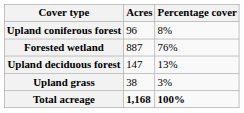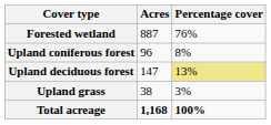 <table class="wikitable" style="margin-left: auto; margin-right: auto; border: none;">
 <tr>
 <th>Cover type</th>
 <th>Acres</th>
 <th>Percentage cover</th>
 </tr>
 <tr>
+<th>Forested wetland</th>
+<td>887</td>
+<td>76%</td>
+</tr>
+<tr>
 <th>Upland coniferous forest</th>
 <td>96</td>
 <td>8%</td>
 </tr>
 <tr>
-<th>Forested wetland</th>
-<td>887</td>
-<td>76%</td>
-</tr>
-<tr>
 <th>Upland deciduous forest</th>
 <td>147</td>
-<td>13%</td>
+<td style="background: khaki;">13%</td>
 </tr>
 <tr>
 <th>Upland grass</th>
 <td>38</td>
 <td>3%</td>
 </tr>
 <tr>
 <th>Total acreage</th>
 <td><strong>1,168</strong></td>
 <td><strong>100%</strong></td>
 </tr>
 <tr>
 </tr>
 </table>
